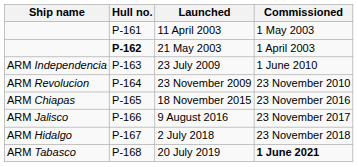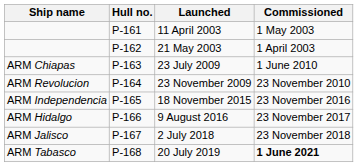 <table class="sortable wikitable">
 <tr>
 <th>Ship name</th>
 <th>Hull no.</th>
 <th>Launched</th>
 <th>Commissioned</th>
 </tr>
 <tr>
 <td></td>
 <td>P-161</td>
 <td>11 April 2003</td>
 <td>1 May 2003</td>
 </tr>
 <tr>
 <td></td>
-<td><strong>P-162</strong></td>
+<td>P-162</td>
 <td>21 May 2003</td>
 <td>1 April 2003</td>
 </tr>
 <tr>
-<td>ARM <em>Independencia</em></td>
+<td>ARM <em>Chiapas</em></td>
 <td>P-163</td>
 <td>23 July 2009</td>
 <td>1 June 2010</td>
 </tr>
 <tr>
 <td>ARM <em>Revolucion</em></td>
 <td>P-164</td>
 <td>23 November 2009</td>
 <td>23 November 2010</td>
 </tr>
 <tr>
-<td>ARM <em>Chiapas</em></td>
+<td>ARM <em>Independencia</em></td>
 <td>P-165</td>
 <td>18 November 2015</td>
 <td>23 November 2016</td>
 </tr>
 <tr>
-<td>ARM <em>Jalisco</em></td>
+<td>ARM <em>Hidalgo</em></td>
 <td>P-166</td>
 <td>9 August 2016</td>
 <td>23 November 2017</td>
 </tr>
 <tr>
-<td>ARM <em>Hidalgo</em></td>
+<td>ARM <em>Jalisco</em></td>
 <td>P-167</td>
 <td>2 July 2018</td>
 <td>23 November 2018</td>
 </tr>
 <tr>
 <td>ARM <em>Tabasco</em></td>
 <td>P-168</td>
 <td>20 July 2019</td>
 <td><strong>1 June 2021</strong></td>
 </tr>
 </table>
